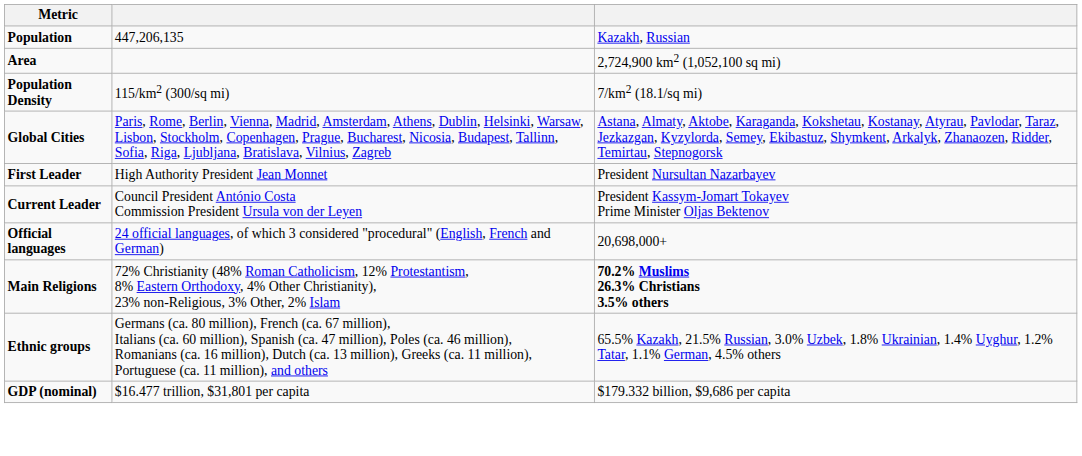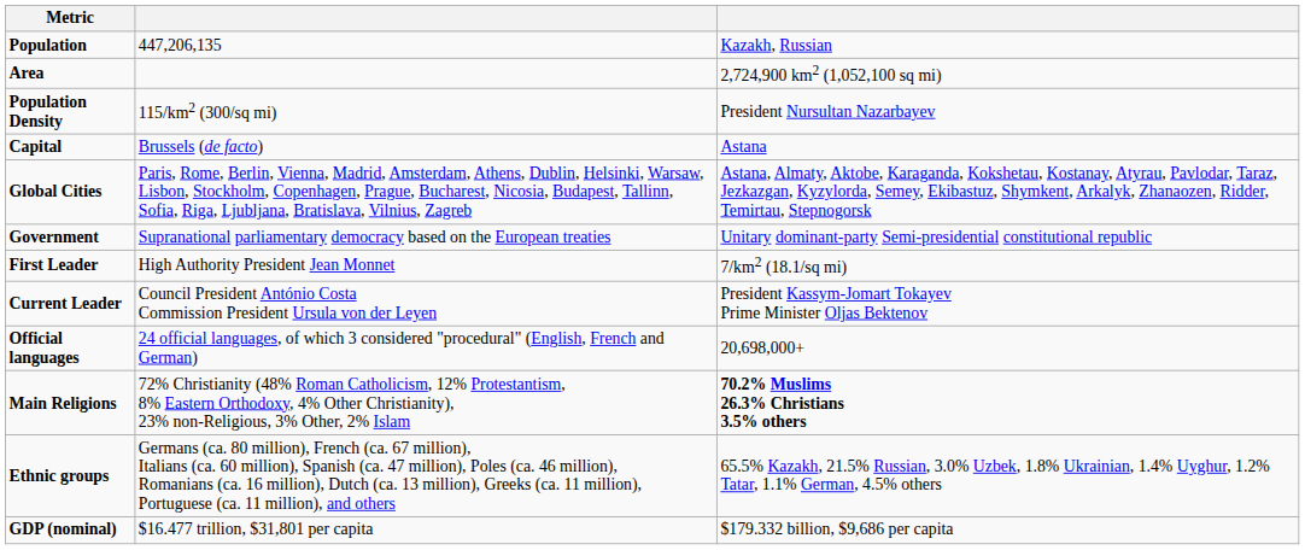 <table class="wikitable">
 <tr>
 <th scope="col" style="width:10%;">Metric</th>
 <th scope="col" style="width:45%;"></th>
 <th scope="col" style="width:45%;"></th>
 </tr>
 <tr>
 <td scope="row"><strong>Population</strong></td>
 <td>447,206,135</td>
 <td><a href='#'>Kazakh</a>, <a href='#'>Russian</a></td>
 </tr>
 <tr>
 <td scope="row"><strong>Area</strong></td>
 <td></td>
 <td>2,724,900 km<sup>2</sup> (1,052,100 sq mi)</td>
 </tr>
 <tr>
 <td scope="row"><strong>Population Density</strong></td>
 <td>115/km<sup>2</sup> (300/sq mi)</td>
-<td>7/km<sup>2</sup> (18.1/sq mi)</td>
+<td>President <a href='#'>Nursultan Nazarbayev</a></td>
+</tr>
+<tr>
+<td scope="row"><strong>Capital</strong></td>
+<td><a href='#'>Brussels</a> (<em><a href='#'>de facto</a></em>)</td>
+<td><a href='#'>Astana</a></td>
 </tr>
 <tr>
 <td scope="row"><strong>Global Cities</strong></td>
 <td><a href='#'>Paris</a>, <a href='#'>Rome</a>, <a href='#'>Berlin</a>, <a href='#'>Vienna</a>, <a href='#'>Madrid</a>, <a href='#'>Amsterdam</a>, <a href='#'>Athens</a>, <a href='#'>Dublin</a>, <a href='#'>Helsinki</a>, <a href='#'>Warsaw</a>, <a href='#'>Lisbon</a>, <a href='#'>Stockholm</a>, <a href='#'>Copenhagen</a>, <a href='#'>Prague</a>, <a href='#'>Bucharest</a>, <a href='#'>Nicosia</a>, <a href='#'>Budapest</a>, <a href='#'>Tallinn</a>, <a href='#'>Sofia</a>, <a href='#'>Riga</a>, <a href='#'>Ljubljana</a>, <a href='#'>Bratislava</a>, <a href='#'>Vilnius</a>, <a href='#'>Zagreb</a></td>
 <td><a href='#'>Astana</a>, <a href='#'>Almaty</a>, <a href='#'>Aktobe</a>, <a href='#'>Karaganda</a>, <a href='#'>Kokshetau</a>, <a href='#'>Kostanay</a>, <a href='#'>Atyrau</a>, <a href='#'>Pavlodar</a>, <a href='#'>Taraz</a>, <a href='#'>Jezkazgan</a>, <a href='#'>Kyzylorda</a>, <a href='#'>Semey</a>, <a href='#'>Ekibastuz</a>, <a href='#'>Shymkent</a>, <a href='#'>Arkalyk</a>, <a href='#'>Zhanaozen</a>, <a href='#'>Ridder</a>, <a href='#'>Temirtau</a>, <a href='#'>Stepnogorsk</a></td>
 </tr>
 <tr>
+<td scope="row"><strong>Government</strong></td>
+<td><a href='#'>Supranational</a> <a href='#'>parliamentary</a> <a href='#'>democracy</a> based on the <a href='#'>European treaties</a></td>
+<td><a href='#'>Unitary</a> <a href='#'>dominant-party</a> <a href='#'>Semi-presidential</a> <a href='#'>constitutional republic</a></td>
+</tr>
+<tr>
 <td scope="row"><strong>First Leader</strong></td>
 <td>High Authority President <a href='#'>Jean Monnet</a></td>
-<td>President <a href='#'>Nursultan Nazarbayev</a></td>
+<td>7/km<sup>2</sup> (18.1/sq mi)</td>
 </tr>
 <tr>
 <td scope="row"><strong>Current Leader</strong></td>
 <td>Council President <a href='#'>António Costa</a><br>Commission President <a href='#'>Ursula von der Leyen</a></td>
 <td>President <a href='#'>Kassym-Jomart Tokayev</a><br>Prime Minister <a href='#'>Oljas Bektenov</a></td>
 </tr>
 <tr>
 <td scope="row"><strong>Official languages</strong></td>
 <td><a href='#'>24 official languages</a>, of which 3 considered "procedural" (<a href='#'>English</a>, <a href='#'>French</a> and <a href='#'>German</a>)</td>
 <td>20,698,000+</td>
 </tr>
 <tr>
 <td scope="row"><strong>Main Religions</strong></td>
 <td>72% Christianity (48% <a href='#'>Roman Catholicism</a>, 12% <a href='#'>Protestantism</a>,<br> 8% <a href='#'>Eastern Orthodoxy</a>, 4% Other Christianity),<br> 23% non-Religious, 3% Other, 2% <a href='#'>Islam</a></td>
 <td><strong>70.2% <a href='#'>Muslims</a> <br> 26.3% Christians <br> 3.5% others</strong></td>
 </tr>
 <tr>
 <td scope="row"><strong>Ethnic groups</strong></td>
 <td>Germans (ca. 80 million), French (ca. 67 million),<br> Italians (ca. 60 million), Spanish (ca. 47 million), Poles (ca. 46 million),<br> Romanians (ca. 16 million), Dutch (ca. 13 million), Greeks (ca. 11 million),<br> Portuguese (ca. 11 million), <a href='#'>and others</a></td>
 <td>65.5% <a href='#'>Kazakh</a>, 21.5% <a href='#'>Russian</a>, 3.0% <a href='#'>Uzbek</a>, 1.8% <a href='#'>Ukrainian</a>, 1.4% <a href='#'>Uyghur</a>, 1.2% <a href='#'>Tatar</a>, 1.1% <a href='#'>German</a>, 4.5% others</td>
 </tr>
 <tr>
 <td scope="row"><strong>GDP (nominal)</strong></td>
 <td>$16.477 trillion, $31,801 per capita</td>
 <td>$179.332 billion, $9,686 per capita</td>
 </tr>
 </table>
